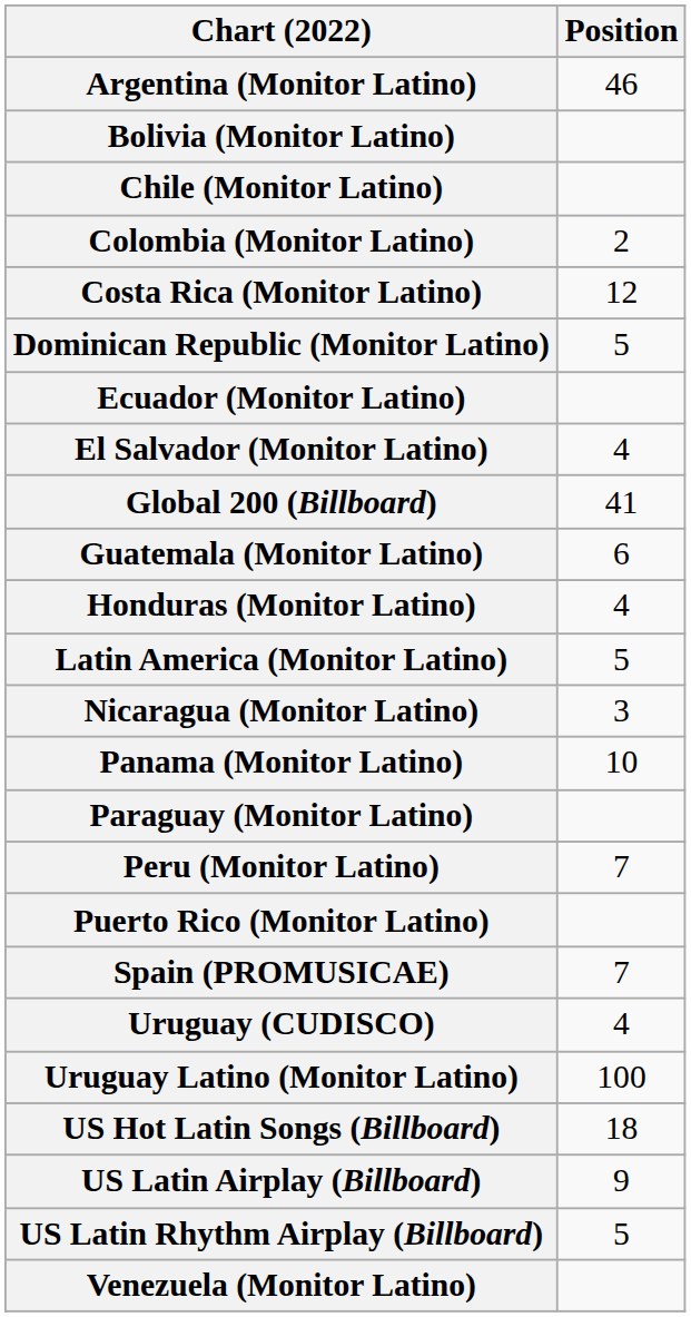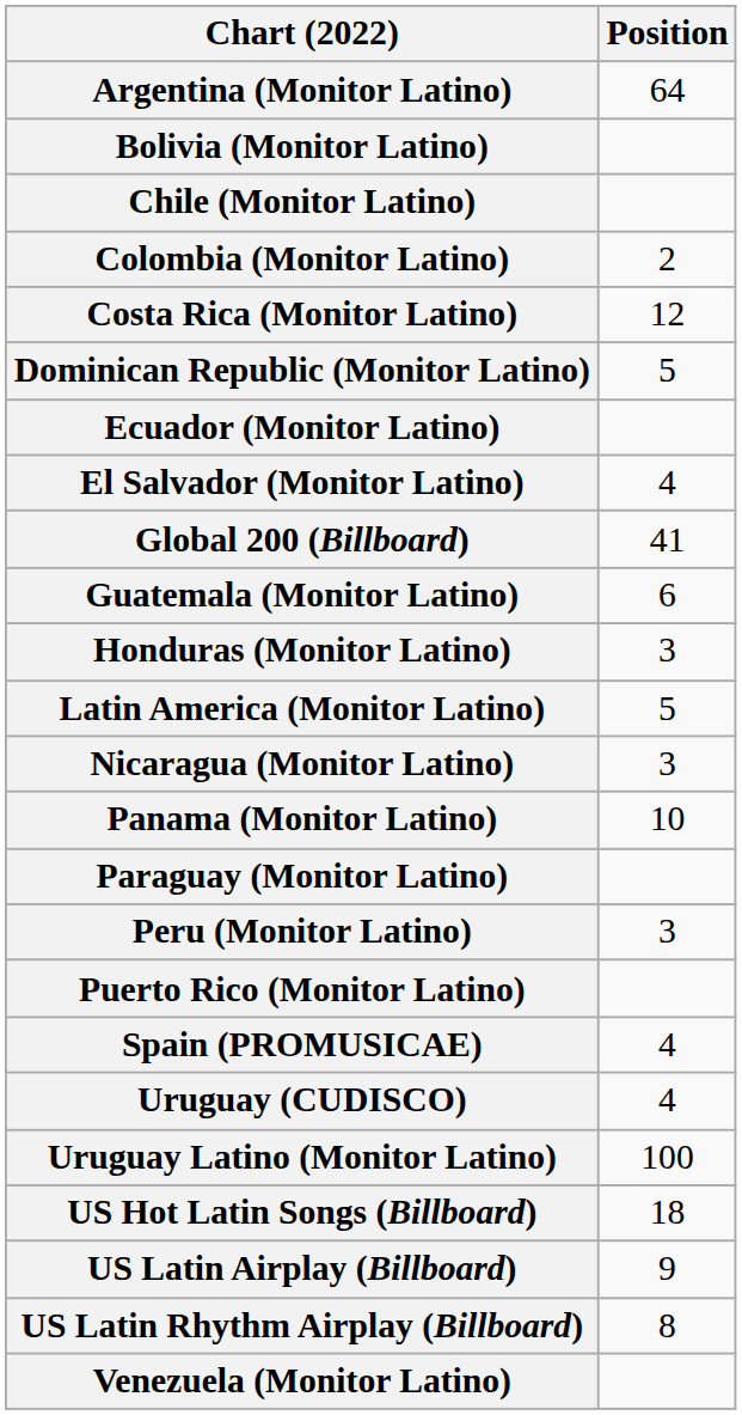 <table class="wikitable sortable plainrowheaders" style="text-align:center">
 <tr>
 <th scope="col">Chart (2022)</th>
 <th scope="col">Position</th>
 </tr>
 <tr>
 <th scope="row">Argentina (Monitor Latino)</th>
-<td>46</td>
+<td>64</td>
 </tr>
 <tr>
 <th scope="row">Bolivia (Monitor Latino)</th>
 <td></td>
 </tr>
 <tr>
 <th scope="row">Chile (Monitor Latino)</th>
 <td></td>
 </tr>
 <tr>
 <th scope="row">Colombia (Monitor Latino)</th>
 <td>2</td>
 </tr>
 <tr>
 <th scope="row">Costa Rica (Monitor Latino)</th>
 <td>12</td>
 </tr>
 <tr>
 <th scope="row">Dominican Republic (Monitor Latino)</th>
 <td>5</td>
 </tr>
 <tr>
 <th scope="row">Ecuador (Monitor Latino)</th>
 <td></td>
 </tr>
 <tr>
 <th scope="row">El Salvador (Monitor Latino)</th>
 <td>4</td>
 </tr>
 <tr>
 <th scope="row">Global 200 (<em>Billboard</em>)</th>
 <td>41</td>
 </tr>
 <tr>
 <th scope="row">Guatemala (Monitor Latino)</th>
 <td>6</td>
 </tr>
 <tr>
 <th scope="row">Honduras (Monitor Latino)</th>
-<td>4</td>
+<td>3</td>
 </tr>
 <tr>
 <th scope="row">Latin America (Monitor Latino)</th>
 <td>5</td>
 </tr>
 <tr>
 <th scope="row">Nicaragua (Monitor Latino)</th>
 <td>3</td>
 </tr>
 <tr>
 <th scope="row">Panama (Monitor Latino)</th>
 <td>10</td>
 </tr>
 <tr>
 <th scope="row">Paraguay (Monitor Latino)</th>
 <td></td>
 </tr>
 <tr>
 <th scope="row">Peru (Monitor Latino)</th>
-<td>7</td>
+<td>3</td>
 </tr>
 <tr>
 <th scope="row">Puerto Rico (Monitor Latino)</th>
 <td></td>
 </tr>
 <tr>
 <th scope="row">Spain (PROMUSICAE)</th>
-<td>7</td>
+<td>4</td>
 </tr>
 <tr>
 <th scope="row">Uruguay (CUDISCO)</th>
 <td>4</td>
 </tr>
 <tr>
 <th scope="row">Uruguay Latino (Monitor Latino)</th>
 <td>100</td>
 </tr>
 <tr>
 <th scope="row">US Hot Latin Songs (<em>Billboard</em>)</th>
 <td>18</td>
 </tr>
 <tr>
 <th scope="row">US Latin Airplay (<em>Billboard</em>)</th>
 <td>9</td>
 </tr>
 <tr>
 <th scope="row">US Latin Rhythm Airplay (<em>Billboard</em>)</th>
-<td>5</td>
+<td>8</td>
 </tr>
 <tr>
 <th scope="row">Venezuela (Monitor Latino)</th>
 <td></td>
 </tr>
 </table>
